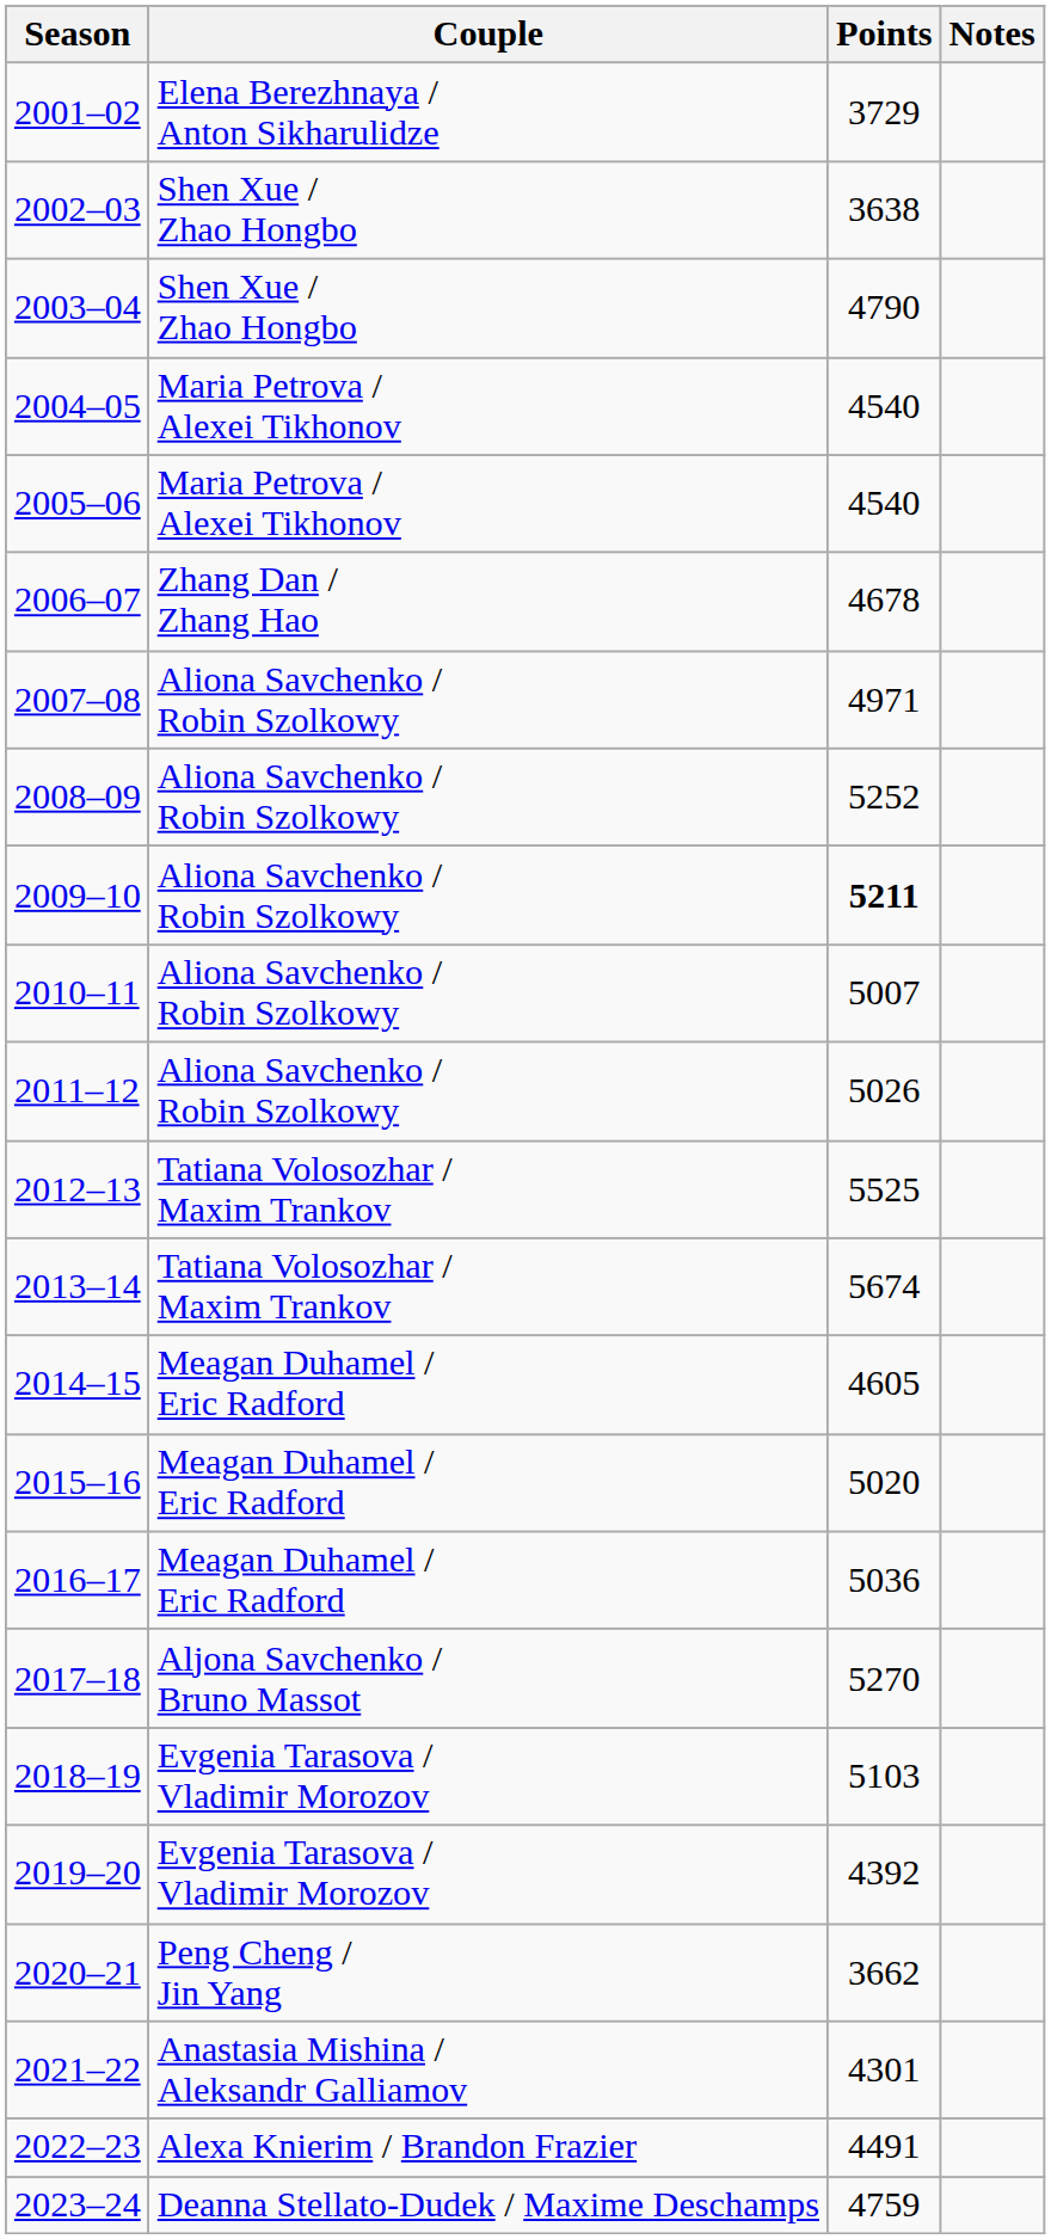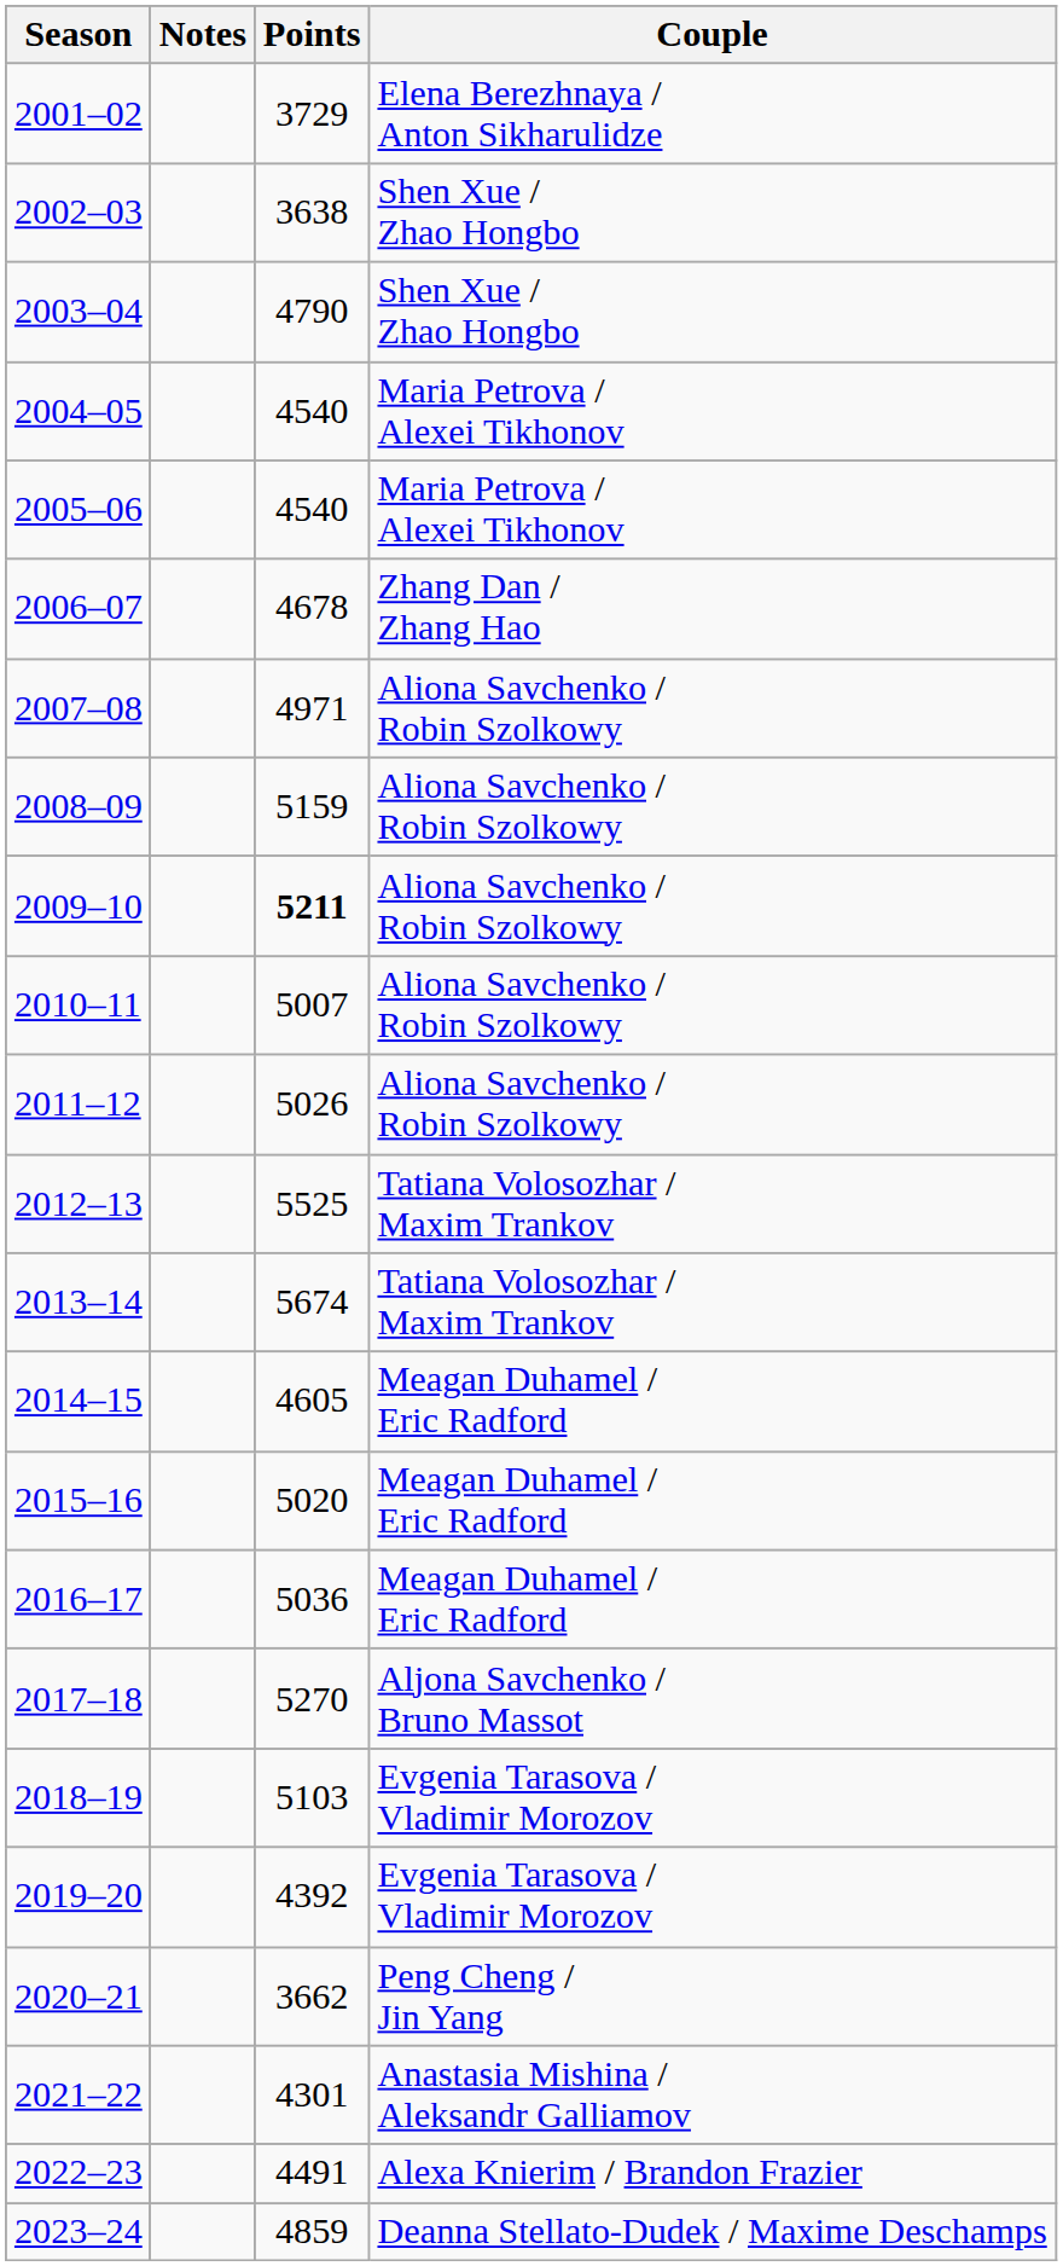 <table class="wikitable sortable">
 <tr>
 <th>Season</th>
+<th>Notes</th>
+<th>Points</th>
 <th>Couple</th>
-<th>Points</th>
-<th>Notes</th>
 </tr>
 <tr>
 <td><a href='#'>2001–02</a></td>
+<td></td>
+<td style="text-align: center;">3729</td>
 <td> <a href='#'>Elena Berezhnaya</a> /<br> <a href='#'>Anton Sikharulidze</a></td>
-<td style="text-align: center;">3729</td>
-<td></td>
 </tr>
 <tr>
 <td><a href='#'>2002–03</a></td>
+<td></td>
+<td style="text-align: center;">3638</td>
 <td> <a href='#'>Shen Xue</a> /<br> <a href='#'>Zhao Hongbo</a></td>
-<td style="text-align: center;">3638</td>
-<td></td>
 </tr>
 <tr>
 <td><a href='#'>2003–04</a></td>
+<td></td>
+<td style="text-align: center;">4790</td>
 <td> <a href='#'>Shen Xue</a> /<br> <a href='#'>Zhao Hongbo</a></td>
-<td style="text-align: center;">4790</td>
-<td></td>
 </tr>
 <tr>
 <td><a href='#'>2004–05</a></td>
+<td></td>
+<td style="text-align: center;">4540</td>
 <td> <a href='#'>Maria Petrova</a> /<br> <a href='#'>Alexei Tikhonov</a></td>
-<td style="text-align: center;">4540</td>
-<td></td>
 </tr>
 <tr>
 <td><a href='#'>2005–06</a></td>
+<td></td>
+<td style="text-align: center;">4540</td>
 <td> <a href='#'>Maria Petrova</a> /<br> <a href='#'>Alexei Tikhonov</a></td>
-<td style="text-align: center;">4540</td>
-<td></td>
 </tr>
 <tr>
 <td><a href='#'>2006–07</a></td>
+<td></td>
+<td style="text-align: center;">4678</td>
 <td> <a href='#'>Zhang Dan</a> /<br> <a href='#'>Zhang Hao</a></td>
-<td style="text-align: center;">4678</td>
-<td></td>
 </tr>
 <tr>
 <td><a href='#'>2007–08</a></td>
+<td></td>
+<td style="text-align: center;">4971</td>
 <td> <a href='#'>Aliona Savchenko</a> /<br> <a href='#'>Robin Szolkowy</a></td>
-<td style="text-align: center;">4971</td>
-<td></td>
 </tr>
 <tr>
 <td><a href='#'>2008–09</a></td>
+<td></td>
+<td style="text-align: center;">5159</td>
 <td> <a href='#'>Aliona Savchenko</a> /<br> <a href='#'>Robin Szolkowy</a></td>
-<td style="text-align: center;">5252</td>
-<td></td>
 </tr>
 <tr>
 <td><a href='#'>2009–10</a></td>
+<td></td>
+<td style="text-align: center;"><strong>5211</strong></td>
 <td> <a href='#'>Aliona Savchenko</a> /<br> <a href='#'>Robin Szolkowy</a></td>
-<td style="text-align: center;"><strong>5211</strong></td>
-<td></td>
 </tr>
 <tr>
 <td><a href='#'>2010–11</a></td>
+<td></td>
+<td style="text-align: center;">5007</td>
 <td> <a href='#'>Aliona Savchenko</a> /<br> <a href='#'>Robin Szolkowy</a></td>
-<td style="text-align: center;">5007</td>
-<td></td>
 </tr>
 <tr>
 <td><a href='#'>2011–12</a></td>
+<td></td>
+<td style="text-align: center;">5026</td>
 <td> <a href='#'>Aliona Savchenko</a> /<br> <a href='#'>Robin Szolkowy</a></td>
-<td style="text-align: center;">5026</td>
-<td></td>
 </tr>
 <tr>
 <td><a href='#'>2012–13</a></td>
+<td></td>
+<td style="text-align: center;">5525</td>
 <td> <a href='#'>Tatiana Volosozhar</a> /<br> <a href='#'>Maxim Trankov</a></td>
-<td style="text-align: center;">5525</td>
-<td></td>
 </tr>
 <tr>
 <td><a href='#'>2013–14</a></td>
+<td></td>
+<td style="text-align: center;">5674</td>
 <td> <a href='#'>Tatiana Volosozhar</a> /<br> <a href='#'>Maxim Trankov</a></td>
-<td style="text-align: center;">5674</td>
-<td></td>
 </tr>
 <tr>
 <td><a href='#'>2014–15</a></td>
+<td></td>
+<td style="text-align: center;">4605</td>
 <td> <a href='#'>Meagan Duhamel</a> /<br> <a href='#'>Eric Radford</a></td>
-<td style="text-align: center;">4605</td>
-<td></td>
 </tr>
 <tr>
 <td><a href='#'>2015–16</a></td>
+<td></td>
+<td style="text-align: center;">5020</td>
 <td> <a href='#'>Meagan Duhamel</a> /<br> <a href='#'>Eric Radford</a></td>
-<td style="text-align: center;">5020</td>
-<td></td>
 </tr>
 <tr>
 <td><a href='#'>2016–17</a></td>
+<td></td>
+<td style="text-align: center;">5036</td>
 <td> <a href='#'>Meagan Duhamel</a> /<br> <a href='#'>Eric Radford</a></td>
-<td style="text-align: center;">5036</td>
-<td></td>
 </tr>
 <tr>
 <td><a href='#'>2017–18</a></td>
+<td></td>
+<td style="text-align: center;">5270</td>
 <td> <a href='#'>Aljona Savchenko</a> /<br> <a href='#'>Bruno Massot</a></td>
-<td style="text-align: center;">5270</td>
-<td></td>
 </tr>
 <tr>
 <td><a href='#'>2018–19</a></td>
+<td></td>
+<td style="text-align: center;">5103</td>
 <td> <a href='#'>Evgenia Tarasova</a> /<br> <a href='#'>Vladimir Morozov</a></td>
-<td style="text-align: center;">5103</td>
-<td></td>
 </tr>
 <tr>
 <td><a href='#'>2019–20</a></td>
+<td></td>
+<td style="text-align: center;">4392</td>
 <td> <a href='#'>Evgenia Tarasova</a> /<br> <a href='#'>Vladimir Morozov</a></td>
-<td style="text-align: center;">4392</td>
-<td></td>
 </tr>
 <tr>
 <td><a href='#'>2020–21</a></td>
+<td></td>
+<td style="text-align: center;">3662</td>
 <td> <a href='#'>Peng Cheng</a> /<br> <a href='#'>Jin Yang</a></td>
-<td style="text-align: center;">3662</td>
-<td></td>
 </tr>
 <tr>
 <td><a href='#'>2021–22</a></td>
+<td></td>
+<td style="text-align: center;">4301</td>
 <td> <a href='#'>Anastasia Mishina</a> /<br><a href='#'>Aleksandr Galliamov</a></td>
-<td style="text-align: center;">4301</td>
-<td></td>
 </tr>
 <tr>
 <td><a href='#'>2022–23</a></td>
+<td></td>
+<td style="text-align: center;">4491</td>
 <td> <a href='#'>Alexa Knierim</a> / <a href='#'>Brandon Frazier</a></td>
-<td style="text-align: center;">4491</td>
-<td></td>
 </tr>
 <tr>
 <td><a href='#'>2023–24</a></td>
+<td></td>
+<td style="text-align: center;">4859</td>
 <td> <a href='#'>Deanna Stellato-Dudek</a> / <a href='#'>Maxime Deschamps</a></td>
-<td style="text-align: center;">4759</td>
-<td></td>
 </tr>
 </table>
